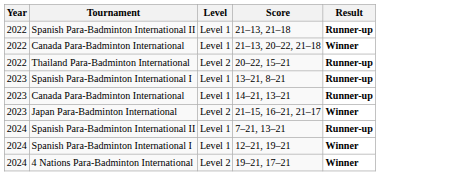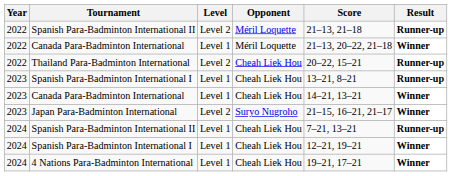 <table class="sortable wikitable" style="font-size: 90%;">
 <tr>
 <th>Year</th>
 <th>Tournament</th>
 <th>Level</th>
+<th>Opponent</th>
 <th>Score</th>
 <th>Result</th>
 </tr>
 <tr>
 <td align="center">2022</td>
 <td align="left">Spanish Para-Badminton International II</td>
-<td align="left">Level 1</td>
+<td align="left">Level 2</td>
+<td align="left"> <a href='#'>Méril Loquette</a></td>
 <td align="left">21–13, 21–18</td>
 <td style="text-align:left; background:white"> <strong>Runner-up</strong></td>
 </tr>
 <tr>
 <td align="center">2022</td>
 <td align="left">Canada Para-Badminton International</td>
 <td align="left">Level 1</td>
+<td align="left"> Méril Loquette</td>
 <td align="left">21–13, 20–22, 21–18</td>
 <td style="text-align:left; background:white"> <strong>Winner</strong></td>
 </tr>
 <tr>
 <td align="center">2022</td>
 <td align="left">Thailand Para-Badminton International</td>
 <td align="left">Level 2</td>
+<td align="left"> <a href='#'>Cheah Liek Hou</a></td>
 <td align="left">20–22, 15–21</td>
 <td style="text-align:left; background:white"> <strong>Runner-up</strong></td>
 </tr>
 <tr>
 <td align="center">2023</td>
 <td align="left">Spanish Para-Badminton International I</td>
 <td align="left">Level 1</td>
+<td align="left"> Cheah Liek Hou</td>
 <td align="left">13–21, 8–21</td>
 <td style="text-align:left; background:white"> <strong>Runner-up</strong></td>
 </tr>
 <tr>
 <td align="center">2023</td>
 <td align="left">Canada Para-Badminton International</td>
 <td align="left">Level 1</td>
+<td align="left"> Cheah Liek Hou</td>
 <td align="left">14–21, 13–21</td>
-<td style="text-align:left; background:white"> <strong>Runner-up</strong></td>
+<td style="text-align:left; background:white"> <strong>Winner</strong></td>
 </tr>
 <tr>
 <td align="center">2023</td>
 <td align="left">Japan Para-Badminton International</td>
 <td align="left">Level 2</td>
+<td align="left"> <a href='#'>Suryo Nugroho</a></td>
 <td align="left">21–15, 16–21, 21–17</td>
 <td style="text-align:left; background:white"> <strong>Winner</strong></td>
 </tr>
 <tr>
 <td align="center">2024</td>
 <td align="left">Spanish Para-Badminton International II</td>
 <td align="left">Level 1</td>
+<td align="left"> Cheah Liek Hou</td>
 <td align="left">7–21, 13–21</td>
 <td style="text-align:left; background:white"> <strong>Runner-up</strong></td>
 </tr>
 <tr>
 <td align="center">2024</td>
 <td align="left">Spanish Para-Badminton International I</td>
 <td align="left">Level 1</td>
+<td align="left"> Cheah Liek Hou</td>
 <td align="left">12–21, 19–21</td>
 <td style="text-align:left; background:white"> <strong>Winner</strong></td>
 </tr>
 <tr>
 <td align="center">2024</td>
 <td align="left">4 Nations Para-Badminton International</td>
-<td align="left">Level 2</td>
+<td align="left">Level 1</td>
+<td align="left"> Cheah Liek Hou</td>
 <td align="left">19–21, 17–21</td>
 <td style="text-align:left; background:white"> <strong>Winner</strong></td>
 </tr>
 </table>
